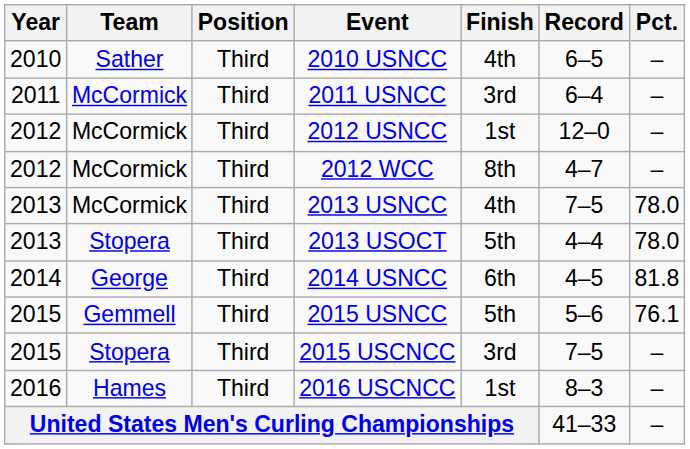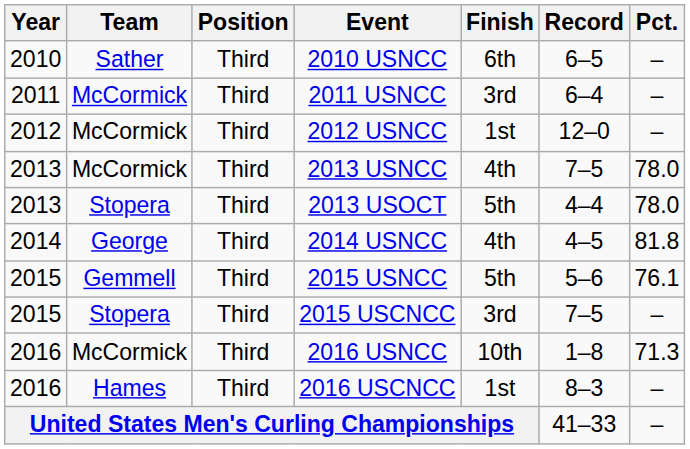 <table class="wikitable" style="text-align: center;">
 <tr>
 <th scope="col">Year</th>
 <th scope="col">Team</th>
 <th scope="col">Position</th>
 <th scope="col">Event</th>
 <th scope="col">Finish</th>
 <th scope="col">Record</th>
 <th scope="col">Pct.</th>
 </tr>
 <tr>
 <td>2010</td>
 <td><a href='#'>Sather</a></td>
 <td>Third</td>
 <td><a href='#'>2010 USNCC</a></td>
-<td>4th</td>
+<td>6th</td>
 <td>6–5</td>
 <td>–</td>
 </tr>
 <tr>
 <td>2011</td>
 <td><a href='#'>McCormick</a></td>
 <td>Third</td>
 <td><a href='#'>2011 USNCC</a></td>
 <td>3rd</td>
 <td>6–4</td>
 <td>–</td>
 </tr>
 <tr>
 <td>2012</td>
 <td>McCormick</td>
 <td>Third</td>
 <td><a href='#'>2012 USNCC</a></td>
 <td>1st</td>
 <td>12–0</td>
-<td>–</td>
-</tr>
-<tr>
-<td>2012</td>
-<td>McCormick</td>
-<td>Third</td>
-<td><a href='#'>2012 WCC</a></td>
-<td>8th</td>
-<td>4–7</td>
 <td>–</td>
 </tr>
 <tr>
 <td>2013</td>
 <td>McCormick</td>
 <td>Third</td>
 <td><a href='#'>2013 USNCC</a></td>
 <td>4th</td>
 <td>7–5</td>
 <td>78.0 </td>
 </tr>
 <tr>
 <td>2013</td>
 <td><a href='#'>Stopera</a></td>
 <td>Third</td>
 <td><a href='#'>2013 USOCT</a></td>
 <td>5th</td>
 <td>4–4</td>
 <td>78.0 </td>
 </tr>
 <tr>
 <td>2014</td>
 <td><a href='#'>George</a></td>
 <td>Third</td>
 <td><a href='#'>2014 USNCC</a></td>
-<td>6th</td>
+<td>4th</td>
 <td>4–5</td>
 <td>81.8 </td>
 </tr>
 <tr>
 <td>2015</td>
 <td><a href='#'>Gemmell</a></td>
 <td>Third</td>
 <td><a href='#'>2015 USNCC</a></td>
 <td>5th</td>
 <td>5–6</td>
 <td>76.1 </td>
 </tr>
 <tr>
 <td>2015</td>
 <td><a href='#'>Stopera</a></td>
 <td>Third</td>
 <td><a href='#'>2015 USCNCC</a></td>
 <td>3rd</td>
 <td>7–5</td>
 <td>–</td>
 </tr>
 <tr>
 <td>2016</td>
+<td>McCormick</td>
+<td>Third</td>
+<td><a href='#'>2016 USNCC</a></td>
+<td>10th</td>
+<td>1–8</td>
+<td>71.3 </td>
+</tr>
+<tr>
+<td>2016</td>
 <td><a href='#'>Hames</a></td>
 <td>Third</td>
 <td><a href='#'>2016 USCNCC</a></td>
 <td>1st</td>
 <td>8–3</td>
 <td>–</td>
 </tr>
 <tr>
 <th scope="row" colspan="5"><a href='#'>United States Men's Curling Championships</a></th>
 <td>41–33</td>
 <td>–</td>
 </tr>
 </table>
